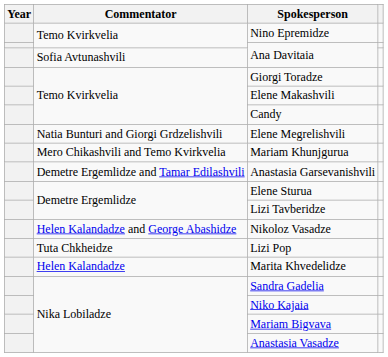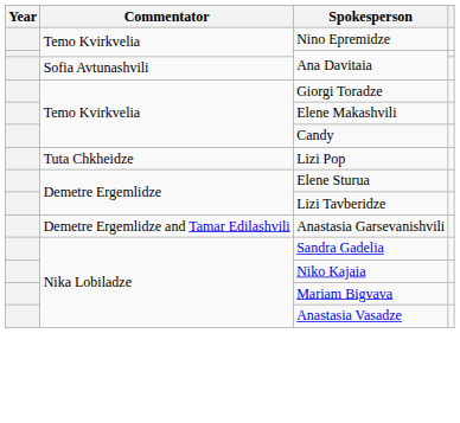 <table class="wikitable sortable plainrowheaders">
 <tr>
 <th>Year</th>
 <th>Commentator</th>
 <th>Spokesperson</th>
 <th class="unsortable"></th>
 </tr>
 <tr>
 <th scope="row"></th>
 <td rowspan="2">Temo Kvirkvelia</td>
 <td>Nino Epremidze</td>
 <td></td>
 </tr>
 <tr>
 <th scope="row"></th>
 <td rowspan="2">Ana Davitaia</td>
 <td></td>
 </tr>
 <tr>
 <th scope="row"></th>
 <td>Sofia Avtunashvili</td>
 <td></td>
 </tr>
 <tr>
 <th scope="row"></th>
 <td rowspan="3">Temo Kvirkvelia</td>
 <td>Giorgi Toradze</td>
 <td></td>
 </tr>
 <tr>
 <th scope="row"></th>
 <td>Elene Makashvili</td>
 <td></td>
 </tr>
 <tr>
 <th scope="row"></th>
 <td>Candy</td>
 <td></td>
 </tr>
 <tr>
 <th scope="row"></th>
-<td>Natia Bunturi and Giorgi Grdzelishvili</td>
-<td>Elene Megrelishvili</td>
-<td></td>
-</tr>
-<tr>
-<th scope="row"></th>
-<td>Mero Chikashvili and Temo Kvirkvelia</td>
-<td>Mariam Khunjgurua</td>
-<td></td>
-</tr>
-<tr>
-<th scope="row"></th>
-<td>Demetre Ergemlidze and <a href='#'>Tamar Edilashvili</a></td>
-<td>Anastasia Garsevanishvili</td>
+<td>Tuta Chkheidze</td>
+<td>Lizi Pop</td>
 <td></td>
 </tr>
 <tr>
 <th scope="row"></th>
 <td rowspan="2">Demetre Ergemlidze</td>
 <td>Elene Sturua</td>
 <td></td>
 </tr>
 <tr>
 <th scope="row"></th>
 <td>Lizi Tavberidze</td>
 <td></td>
 </tr>
 <tr>
 <th scope="row"></th>
-<td><a href='#'>Helen Kalandadze</a> and <a href='#'>George Abashidze</a></td>
-<td>Nikoloz Vasadze</td>
-<td></td>
-</tr>
-<tr>
-<th scope="row"></th>
-<td>Tuta Chkheidze</td>
-<td>Lizi Pop</td>
-<td></td>
-</tr>
-<tr>
-<th scope="row"></th>
-<td><a href='#'>Helen Kalandadze</a></td>
-<td>Marita Khvedelidze</td>
+<td>Demetre Ergemlidze and <a href='#'>Tamar Edilashvili</a></td>
+<td>Anastasia Garsevanishvili</td>
 <td></td>
 </tr>
 <tr>
 <th scope="row"></th>
 <td rowspan="4">Nika Lobiladze</td>
 <td><a href='#'>Sandra Gadelia</a></td>
 <td></td>
 </tr>
 <tr>
 <th scope="row"></th>
 <td><a href='#'>Niko Kajaia</a></td>
 <td></td>
 </tr>
 <tr>
 <th scope="row"></th>
 <td><a href='#'>Mariam Bigvava</a></td>
 <td></td>
 </tr>
 <tr>
 <th scope="row"></th>
 <td><a href='#'>Anastasia Vasadze</a></td>
 <td></td>
 </tr>
 </table>
